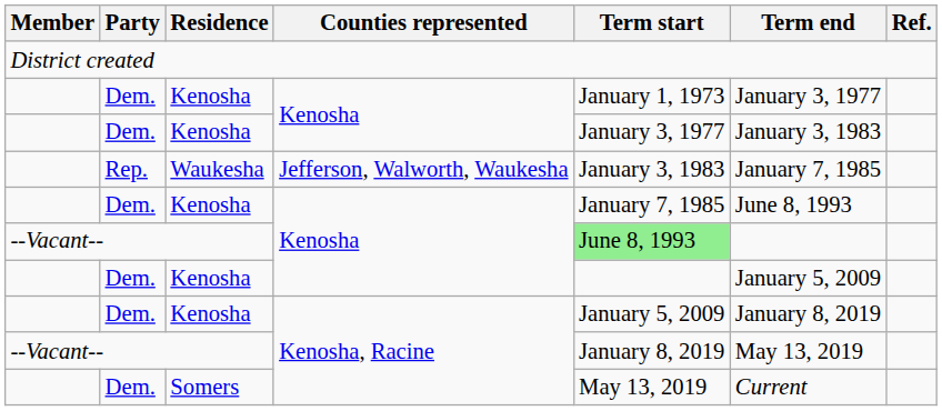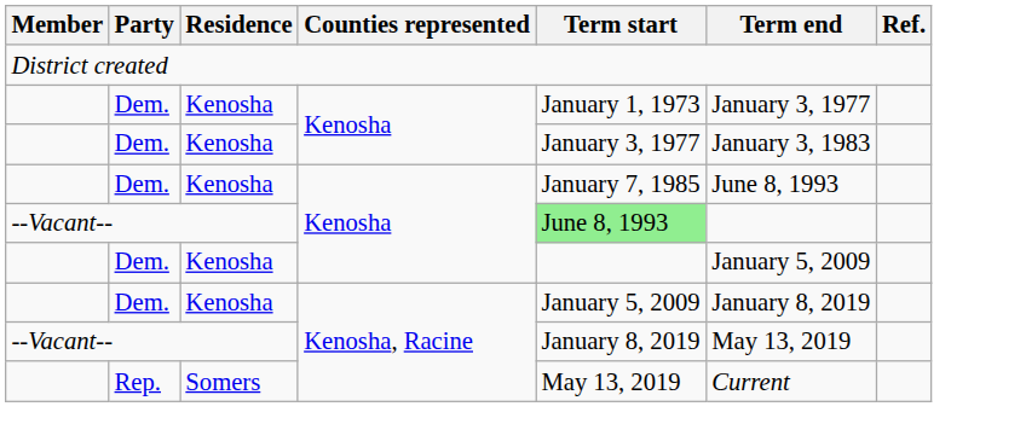 <table class="wikitable">
 <tr>
 <th>Member</th>
 <th>Party</th>
 <th>Residence</th>
 <th>Counties represented</th>
 <th>Term start</th>
 <th>Term end</th>
 <th>Ref.</th>
 </tr>
 <tr>
 <td colspan="7"><em>District created</em></td>
 </tr>
 <tr>
 <td></td>
 <td><a href='#'>Dem.</a></td>
 <td><a href='#'>Kenosha</a></td>
 <td rowspan="2"><a href='#'>Kenosha</a></td>
 <td>January 1, 1973</td>
 <td>January 3, 1977</td>
 <td></td>
 </tr>
 <tr>
 <td></td>
 <td><a href='#'>Dem.</a></td>
 <td><a href='#'>Kenosha</a></td>
 <td>January 3, 1977</td>
 <td>January 3, 1983</td>
-<td></td>
-</tr>
-<tr>
-<td></td>
-<td><a href='#'>Rep.</a></td>
-<td><a href='#'>Waukesha</a></td>
-<td><a href='#'>Jefferson</a>, <a href='#'>Walworth</a>, <a href='#'>Waukesha</a></td>
-<td>January 3, 1983</td>
-<td>January 7, 1985</td>
 <td></td>
 </tr>
 <tr>
 <td></td>
 <td><a href='#'>Dem.</a></td>
 <td><a href='#'>Kenosha</a></td>
 <td rowspan="4"><a href='#'>Kenosha</a></td>
 <td>January 7, 1985</td>
 <td>June 8, 1993</td>
 <td></td>
 </tr>
 <tr>
 <td colspan="3"><em>--Vacant--</em></td>
 <td style="background: lightgreen;">June 8, 1993</td>
 <td></td>
 <td></td>
 </tr>
 <tr>
 <td></td>
 <td><a href='#'>Dem.</a></td>
 <td><a href='#'>Kenosha</a></td>
 <td></td>
 <td>January 5, 2009</td>
 <td></td>
 </tr>
 <tr>
 <td rowspan="2"></td>
 <td rowspan="2" ><a href='#'>Dem.</a></td>
 <td rowspan="2"><a href='#'>Kenosha</a></td>
 <td rowspan="2">January 5, 2009</td>
 <td rowspan="2">January 8, 2019</td>
 <td rowspan="2"></td>
 </tr>
 <tr>
 <td rowspan="3"><a href='#'>Kenosha</a>, <a href='#'>Racine</a></td>
 </tr>
 <tr>
 <td colspan="3"><em>--Vacant--</em></td>
 <td>January 8, 2019</td>
 <td>May 13, 2019</td>
 <td></td>
 </tr>
 <tr>
 <td></td>
-<td><a href='#'>Dem.</a></td>
+<td><a href='#'>Rep.</a></td>
 <td><a href='#'>Somers</a></td>
 <td>May 13, 2019</td>
 <td><em>Current</em></td>
 <td></td>
 </tr>
 </table>
